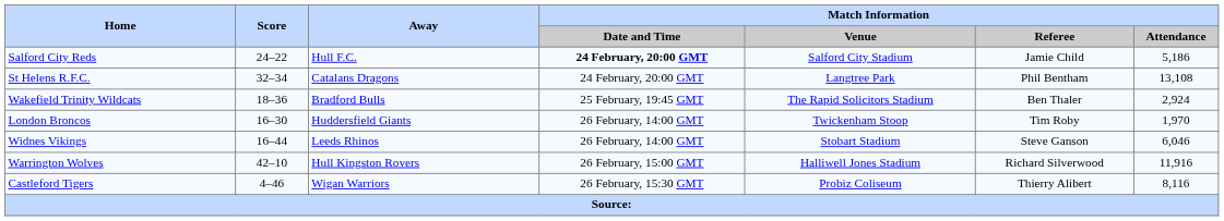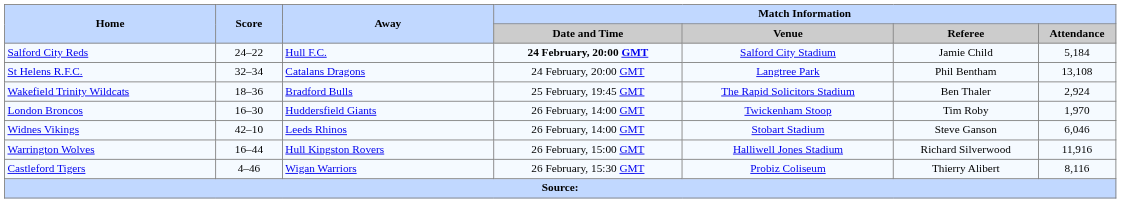 <table border=1 style="border-collapse:collapse; font-size:80%; text-align:center;" cellpadding=3 cellspacing=0 width=100%>
 <tr bgcolor=#C1D8FF>
 <th rowspan=2 width=19%>Home</th>
 <th rowspan=2 width=6%>Score</th>
 <th rowspan=2 width=19%>Away</th>
 <th colspan=6>Match Information</th>
 </tr>
 <tr bgcolor=#CCCCCC>
 <th width=17%>Date and Time</th>
 <th width=19%>Venue</th>
 <th width=13%>Referee</th>
 <th width=7%>Attendance</th>
 </tr>
 <tr bgcolor=#F5FAFF>
 <td align=left> <a href='#'>Salford City Reds</a></td>
 <td>24–22</td>
 <td align=left> <a href='#'>Hull F.C.</a></td>
 <td><strong>24 February, 20:00 <a href='#'>GMT</a></strong></td>
 <td><a href='#'>Salford City Stadium</a></td>
 <td>Jamie Child</td>
-<td>5,186</td>
+<td>5,184</td>
 </tr>
 <tr bgcolor=#F5FAFF>
 <td align=left> <a href='#'>St Helens R.F.C.</a></td>
 <td>32–34</td>
 <td align=left> <a href='#'>Catalans Dragons</a></td>
 <td>24 February, 20:00 <a href='#'>GMT</a></td>
 <td><a href='#'>Langtree Park</a></td>
 <td>Phil Bentham</td>
 <td>13,108</td>
 </tr>
 <tr bgcolor=#F5FAFF>
 <td align=left> <a href='#'>Wakefield Trinity Wildcats</a></td>
 <td>18–36</td>
 <td align=left> <a href='#'>Bradford Bulls</a></td>
 <td>25 February, 19:45 <a href='#'>GMT</a></td>
 <td><a href='#'>The Rapid Solicitors Stadium</a></td>
 <td>Ben Thaler</td>
 <td>2,924</td>
 </tr>
 <tr bgcolor=#F5FAFF>
 <td align=left> <a href='#'>London Broncos</a></td>
 <td>16–30</td>
 <td align=left> <a href='#'>Huddersfield Giants</a></td>
 <td>26 February, 14:00 <a href='#'>GMT</a></td>
 <td><a href='#'>Twickenham Stoop</a></td>
 <td>Tim Roby</td>
 <td>1,970</td>
 </tr>
 <tr bgcolor=#F5FAFF>
 <td align=left> <a href='#'>Widnes Vikings</a></td>
-<td>16–44</td>
+<td>42–10</td>
 <td align=left> <a href='#'>Leeds Rhinos</a></td>
 <td>26 February, 14:00 <a href='#'>GMT</a></td>
 <td><a href='#'>Stobart Stadium</a></td>
 <td>Steve Ganson</td>
 <td>6,046</td>
 </tr>
 <tr bgcolor=#F5FAFF>
 <td align=left> <a href='#'>Warrington Wolves</a></td>
-<td>42–10</td>
+<td>16–44</td>
 <td align=left> <a href='#'>Hull Kingston Rovers</a></td>
 <td>26 February, 15:00 <a href='#'>GMT</a></td>
 <td><a href='#'>Halliwell Jones Stadium</a></td>
 <td>Richard Silverwood</td>
 <td>11,916</td>
 </tr>
 <tr bgcolor=#F5FAFF>
 <td align=left> <a href='#'>Castleford Tigers</a></td>
 <td>4–46</td>
 <td align=left> <a href='#'>Wigan Warriors</a></td>
 <td>26 February, 15:30 <a href='#'>GMT</a></td>
 <td><a href='#'>Probiz Coliseum</a></td>
 <td>Thierry Alibert</td>
 <td>8,116</td>
 </tr>
 <tr bgcolor=#C1D8FF>
 <th colspan=12>Source:</th>
 </tr>
 </table>
